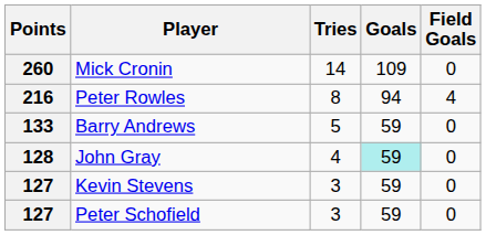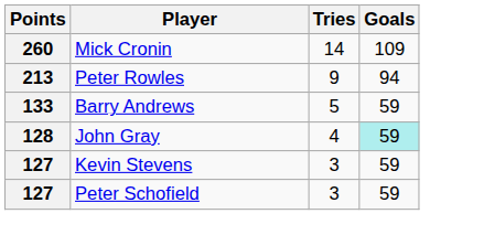 <table class="wikitable" style="text-align:left;">
 <tr>
 <th width=50>Points</th>
 <th width=200>Player</th>
 <th width=30>Tries</th>
 <th width=30>Goals</th>
-<th width=30>Field Goals</th>
 </tr>
 <tr>
 <th>260</th>
 <td> <a href='#'>Mick Cronin</a></td>
 <td align=center>14</td>
 <td align=center>109</td>
-<td align=center>0</td>
 </tr>
 <tr>
-<th>216</th>
+<th>213</th>
 <td> <a href='#'>Peter Rowles</a></td>
-<td align=center>8</td>
+<td align=center>9</td>
 <td align=center>94</td>
-<td align=center>4</td>
 </tr>
 <tr>
 <th>133</th>
 <td> <a href='#'>Barry Andrews</a></td>
 <td align=center>5</td>
 <td align=center>59</td>
-<td align=center>0</td>
 </tr>
 <tr>
 <th>128</th>
 <td> <a href='#'>John Gray</a></td>
 <td align=center>4</td>
 <td align=center style="background: paleturquoise;">59</td>
-<td align=center>0</td>
 </tr>
 <tr>
 <th>127</th>
 <td> <a href='#'>Kevin Stevens</a></td>
 <td align=center>3</td>
 <td align=center>59</td>
-<td align=center>0</td>
 </tr>
 <tr>
 <th>127</th>
 <td> <a href='#'>Peter Schofield</a></td>
 <td align=center>3</td>
 <td align=center>59</td>
-<td align=center>0</td>
 </tr>
 </table>
